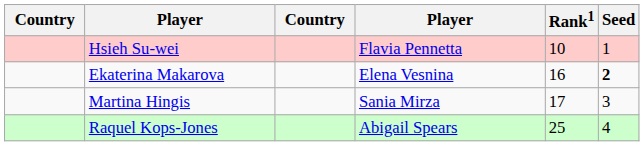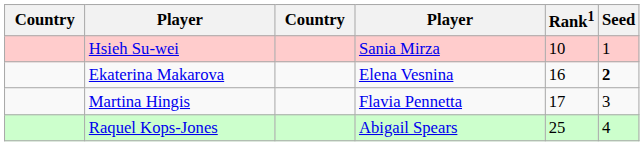 <table class="sortable wikitable">
 <tr>
 <th width="70">Country</th>
 <th width="175">Player</th>
 <th width="70">Country</th>
 <th width="175">Player</th>
 <th>Rank<sup>1</sup></th>
 <th>Seed</th>
 </tr>
 <tr style="background:#fcc;">
 <td></td>
 <td><a href='#'>Hsieh Su-wei</a></td>
 <td></td>
-<td><a href='#'>Flavia Pennetta</a></td>
+<td><a href='#'>Sania Mirza</a></td>
 <td>10</td>
 <td>1</td>
 </tr>
 <tr>
 <td></td>
 <td><a href='#'>Ekaterina Makarova</a></td>
 <td></td>
 <td><a href='#'>Elena Vesnina</a></td>
 <td>16</td>
 <td><strong>2</strong></td>
 </tr>
 <tr>
 <td></td>
 <td><a href='#'>Martina Hingis</a></td>
 <td></td>
-<td><a href='#'>Sania Mirza</a></td>
+<td><a href='#'>Flavia Pennetta</a></td>
 <td>17</td>
 <td>3</td>
 </tr>
 <tr style="background:#cfc;">
 <td></td>
 <td><a href='#'>Raquel Kops-Jones</a></td>
 <td></td>
 <td><a href='#'>Abigail Spears</a></td>
 <td>25</td>
 <td>4</td>
 </tr>
 </table>
